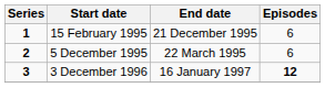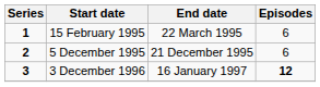 <table class="wikitable" style="text-align:center;">
 <tr>
 <th>Series</th>
 <th>Start date</th>
 <th>End date</th>
 <th>Episodes</th>
 </tr>
 <tr>
 <td><strong>1</strong></td>
 <td>15 February 1995</td>
-<td>21 December 1995</td>
+<td>22 March 1995</td>
 <td>6</td>
 </tr>
 <tr>
 <td><strong>2</strong></td>
 <td>5 December 1995</td>
-<td>22 March 1995</td>
+<td>21 December 1995</td>
 <td>6</td>
 </tr>
 <tr>
 <td><strong>3</strong></td>
 <td>3 December 1996</td>
 <td>16 January 1997</td>
 <td><strong>12</strong></td>
 </tr>
 <tr>
 </tr>
 </table>
